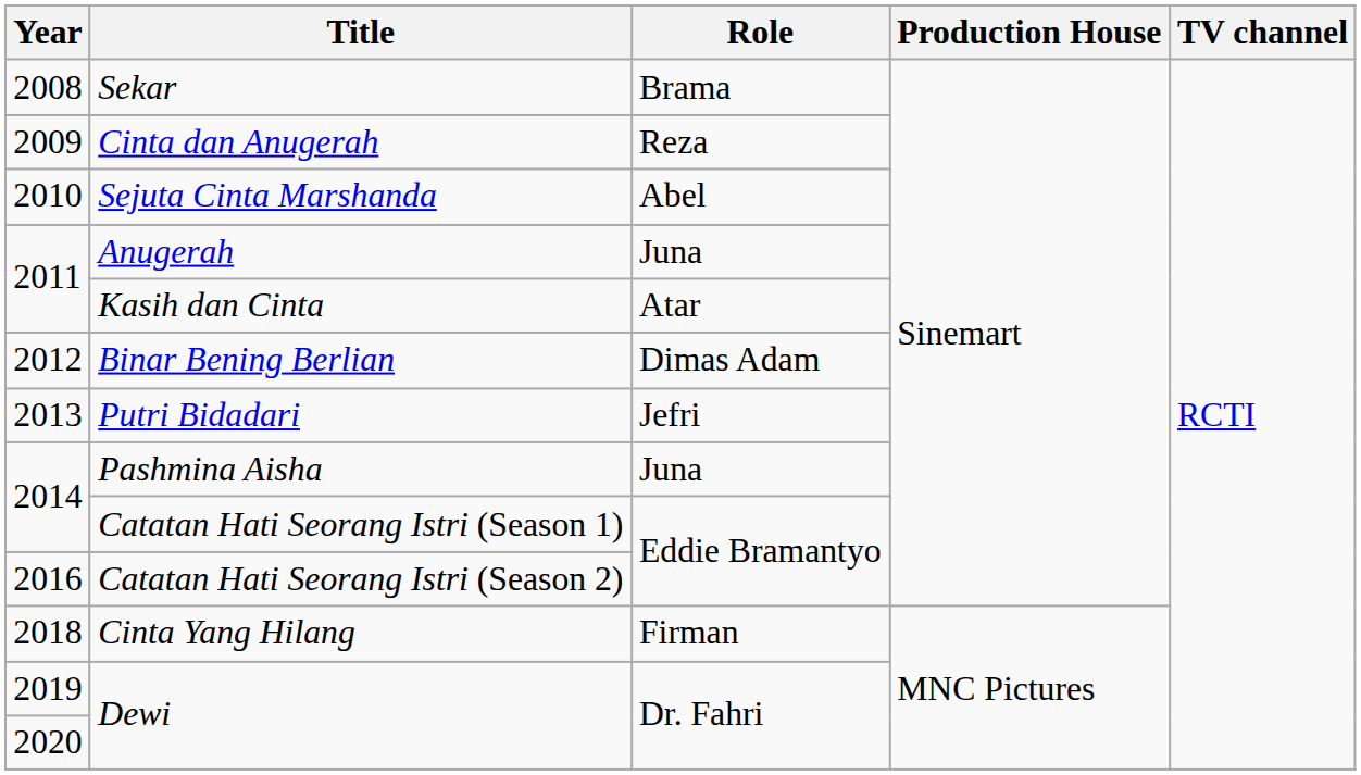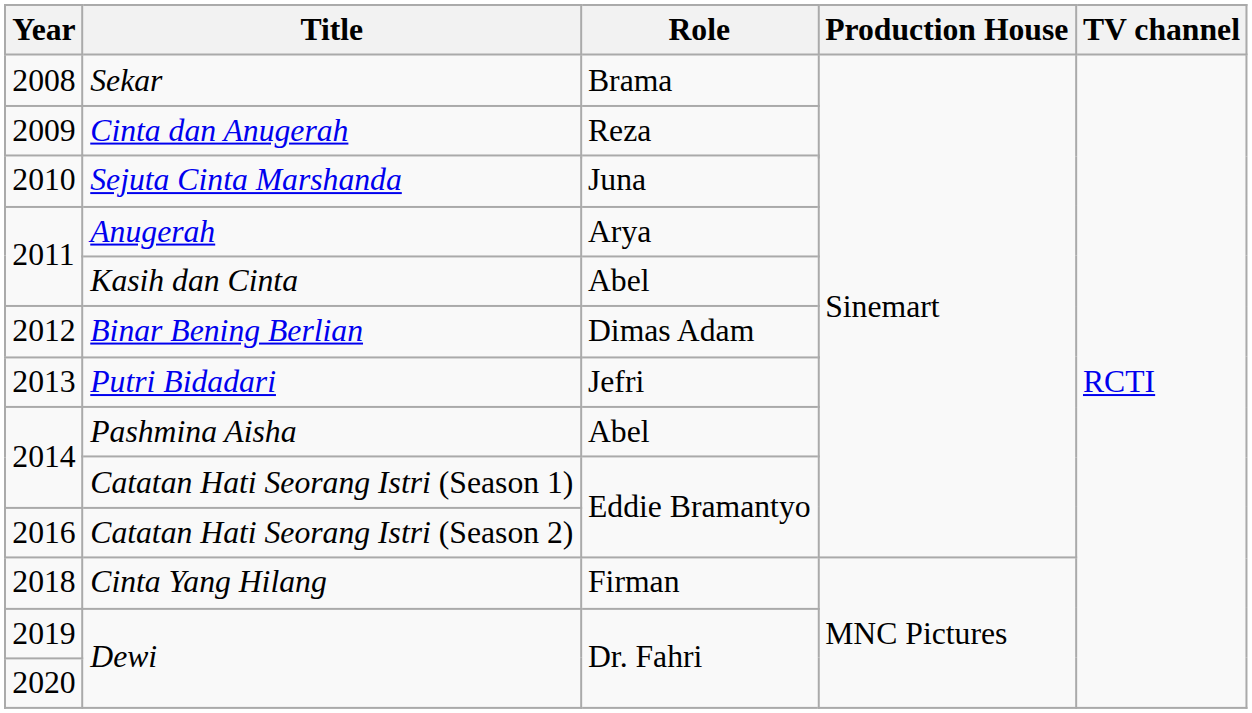 <table class="wikitable">
 <tr>
 <th>Year</th>
 <th>Title</th>
 <th>Role</th>
 <th>Production House</th>
 <th>TV channel</th>
 </tr>
 <tr>
 <td>2008</td>
 <td rowspan="2"><em>Sekar</em></td>
 <td rowspan="2">Brama</td>
 <td rowspan="14">Sinemart</td>
 <td rowspan="18"><a href='#'>RCTI</a></td>
 </tr>
 <tr>
 <td rowspan="2">2009</td>
 </tr>
 <tr>
 <td rowspan="2"><em><a href='#'>Cinta dan Anugerah</a></em></td>
 <td rowspan="2">Reza</td>
 </tr>
 <tr>
 <td rowspan="2">2010</td>
 </tr>
 <tr>
 <td><em><a href='#'>Sejuta Cinta Marshanda</a></em></td>
-<td>Abel</td>
+<td>Juna</td>
 </tr>
 <tr>
 <td rowspan="3">2011</td>
 <td><em><a href='#'>Anugerah</a></em></td>
-<td>Juna</td>
+<td>Arya</td>
 </tr>
 <tr>
 <td><em>Kasih dan Cinta</em></td>
-<td>Atar</td>
+<td>Abel</td>
 </tr>
 <tr>
 <td rowspan="2"><em><a href='#'>Binar Bening Berlian</a></em></td>
 <td rowspan="2">Dimas Adam</td>
 </tr>
 <tr>
 <td rowspan="2">2012</td>
 </tr>
 <tr>
 <td rowspan="2"><em><a href='#'>Putri Bidadari</a></em></td>
 <td rowspan="2">Jefri</td>
 </tr>
 <tr>
 <td>2013</td>
 </tr>
 <tr>
 <td rowspan="2">2014</td>
 <td><em>Pashmina Aisha</em></td>
-<td>Juna</td>
+<td>Abel</td>
 </tr>
 <tr>
 <td><em>Catatan Hati Seorang Istri</em> (Season 1)</td>
 <td rowspan="2">Eddie Bramantyo</td>
 </tr>
 <tr>
 <td>2016</td>
 <td><em>Catatan Hati Seorang Istri</em> (Season 2)</td>
 </tr>
 <tr>
 <td>2018</td>
 <td rowspan="2"><em>Cinta Yang Hilang</em></td>
 <td rowspan="2">Firman</td>
 <td rowspan="4">MNC Pictures</td>
 </tr>
 <tr>
 <td rowspan="2">2019</td>
 </tr>
 <tr>
 <td rowspan="2"><em>Dewi</em></td>
 <td rowspan="2">Dr. Fahri</td>
 </tr>
 <tr>
 <td>2020</td>
 </tr>
 </table>
